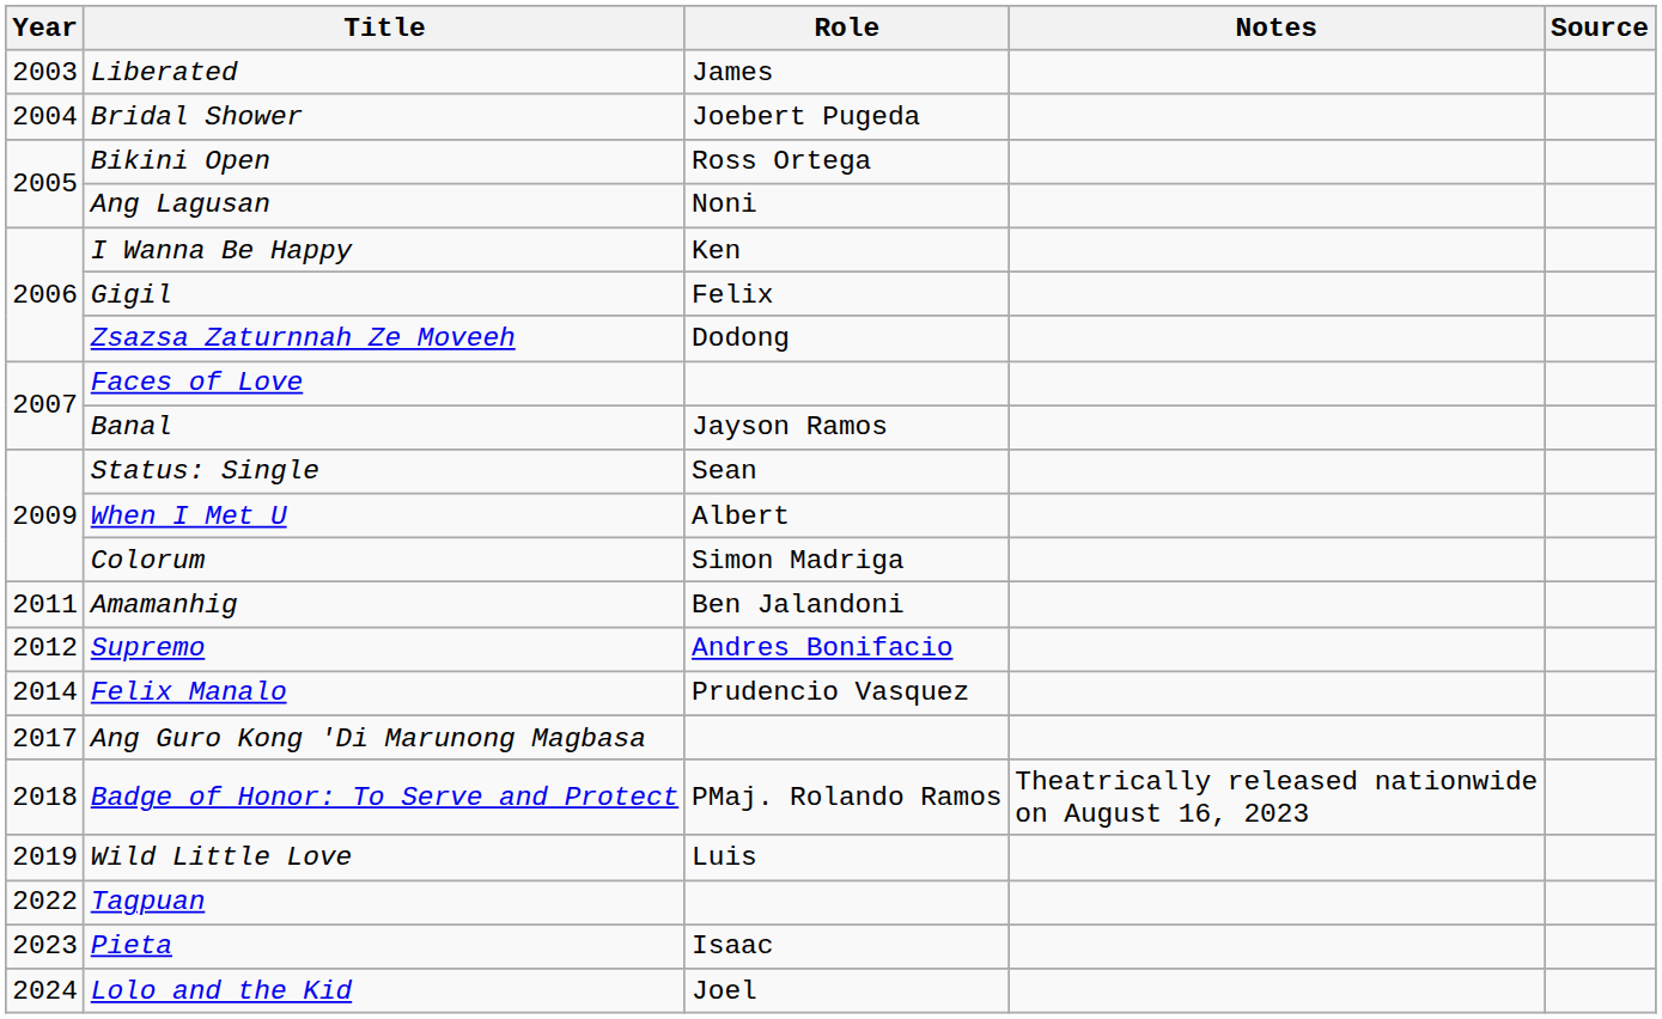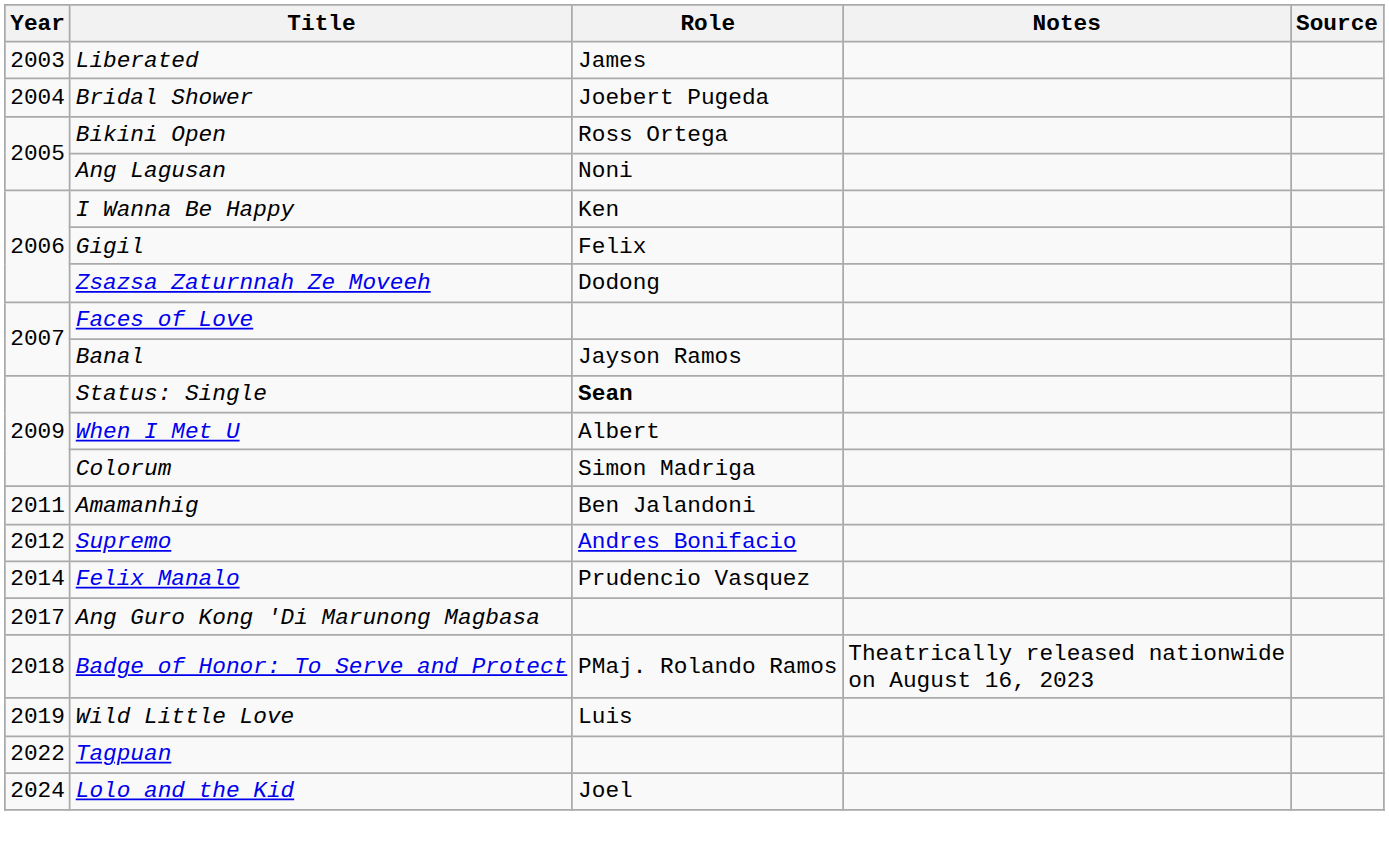 <table class="wikitable sortable" >
 <tr>
 <th>Year</th>
 <th>Title</th>
 <th>Role</th>
 <th class="unsortable">Notes </th>
 <th class="unsortable">Source </th>
 </tr>
 <tr>
 <td>2003</td>
 <td><em>Liberated</em></td>
 <td>James</td>
 <td></td>
 <td></td>
 </tr>
 <tr>
 <td>2004</td>
 <td><em>Bridal Shower</em></td>
 <td>Joebert Pugeda</td>
 <td></td>
 <td></td>
 </tr>
 <tr>
 <td rowspan="2">2005</td>
 <td><em>Bikini Open</em></td>
 <td>Ross Ortega</td>
 <td></td>
 <td></td>
 </tr>
 <tr>
 <td><em>Ang Lagusan</em></td>
 <td>Noni</td>
 <td></td>
 <td></td>
 </tr>
 <tr>
 <td rowspan="3">2006</td>
 <td><em>I Wanna Be Happy</em></td>
 <td>Ken</td>
 <td></td>
 <td></td>
 </tr>
 <tr>
 <td><em>Gigil</em></td>
 <td>Felix</td>
 <td></td>
 <td></td>
 </tr>
 <tr>
 <td><em><a href='#'>Zsazsa Zaturnnah Ze Moveeh</a></em></td>
 <td>Dodong</td>
 <td></td>
 <td></td>
 </tr>
 <tr>
 <td rowspan="2">2007</td>
 <td><em><a href='#'>Faces of Love</a></em></td>
 <td></td>
 <td></td>
 <td></td>
 </tr>
 <tr>
 <td><em>Banal</em></td>
 <td>Jayson Ramos</td>
 <td></td>
 <td></td>
 </tr>
 <tr>
 <td rowspan="3">2009</td>
 <td><em>Status: Single</em></td>
-<td>Sean</td>
+<td><strong>Sean</strong></td>
 <td></td>
 <td></td>
 </tr>
 <tr>
 <td><em><a href='#'>When I Met U</a></em></td>
 <td>Albert</td>
 <td></td>
 <td></td>
 </tr>
 <tr>
 <td><em>Colorum</em></td>
 <td>Simon Madriga</td>
 <td></td>
 <td></td>
 </tr>
 <tr>
 <td>2011</td>
 <td><em>Amamanhig</em></td>
 <td>Ben Jalandoni</td>
 <td></td>
 <td></td>
 </tr>
 <tr>
 <td>2012</td>
 <td><em><a href='#'>Supremo</a></em></td>
 <td><a href='#'>Andres Bonifacio</a></td>
 <td></td>
 <td></td>
 </tr>
 <tr>
 <td>2014</td>
 <td><em><a href='#'>Felix Manalo</a></em></td>
 <td>Prudencio Vasquez</td>
 <td></td>
 <td></td>
 </tr>
 <tr>
 <td>2017</td>
 <td><em>Ang Guro Kong 'Di Marunong Magbasa</em></td>
 <td></td>
 <td></td>
 <td></td>
 </tr>
 <tr>
 <td>2018</td>
 <td><em><a href='#'>Badge of Honor: To Serve and Protect</a></em></td>
 <td>PMaj. Rolando Ramos</td>
 <td>Theatrically released nationwide<br>on August 16, 2023</td>
 <td></td>
 </tr>
 <tr>
 <td>2019</td>
 <td><em>Wild Little Love</em></td>
 <td>Luis</td>
 <td></td>
 <td></td>
 </tr>
 <tr>
 <td>2022</td>
 <td><em><a href='#'>Tagpuan</a></em></td>
 <td></td>
 <td></td>
 <td></td>
 </tr>
 <tr>
-<td>2023</td>
-<td><em><a href='#'>Pieta</a></em></td>
-<td>Isaac</td>
-<td></td>
-<td></td>
-</tr>
-<tr>
 <td>2024</td>
 <td><em><a href='#'>Lolo and the Kid</a></em></td>
 <td>Joel</td>
 <td></td>
 <td></td>
 </tr>
 </table>
